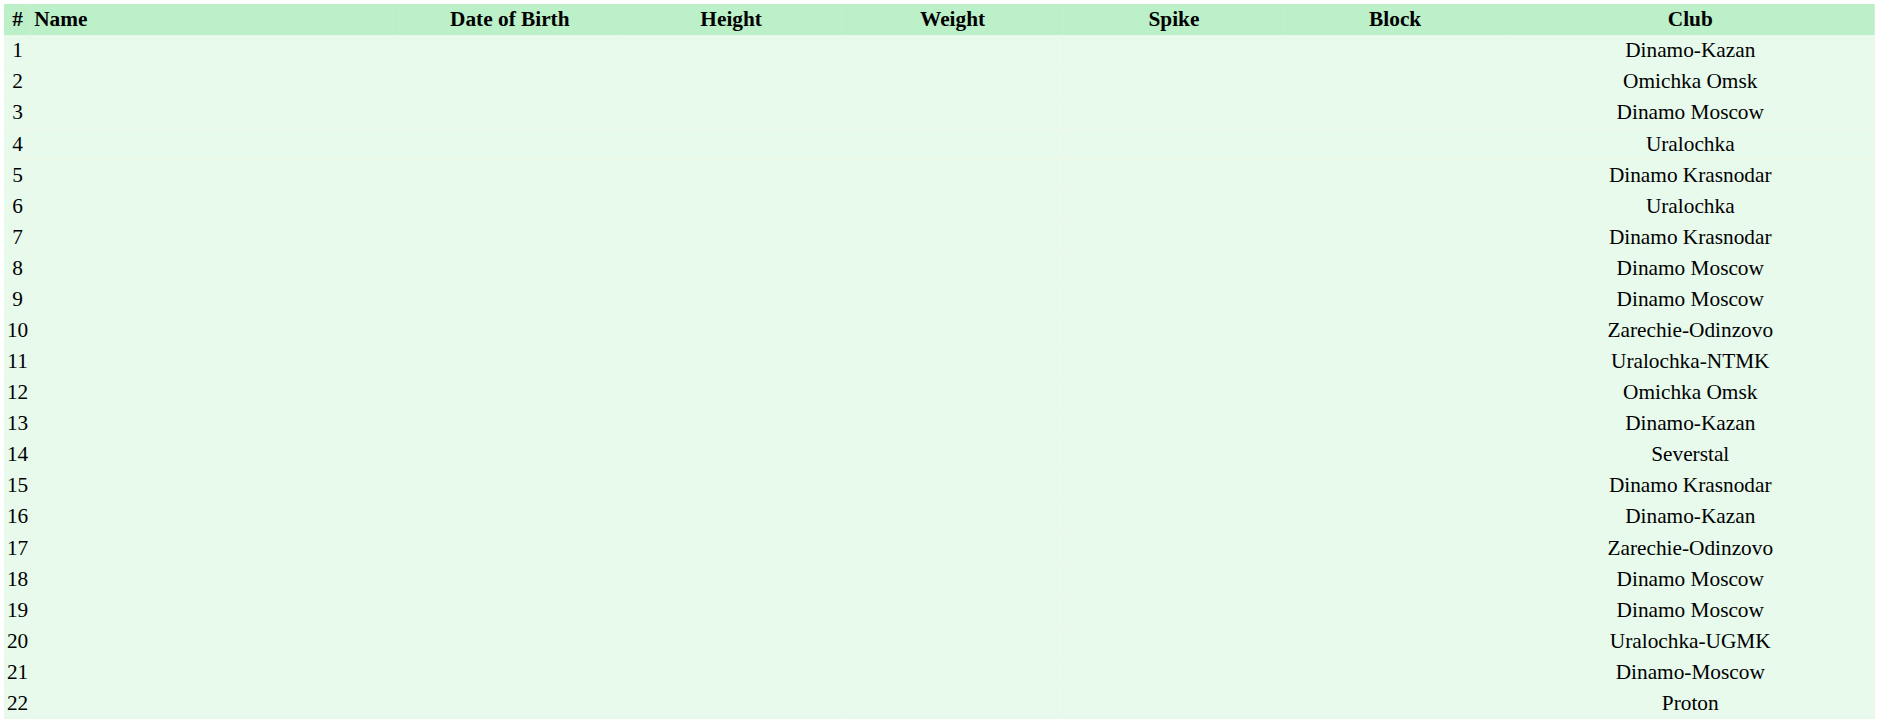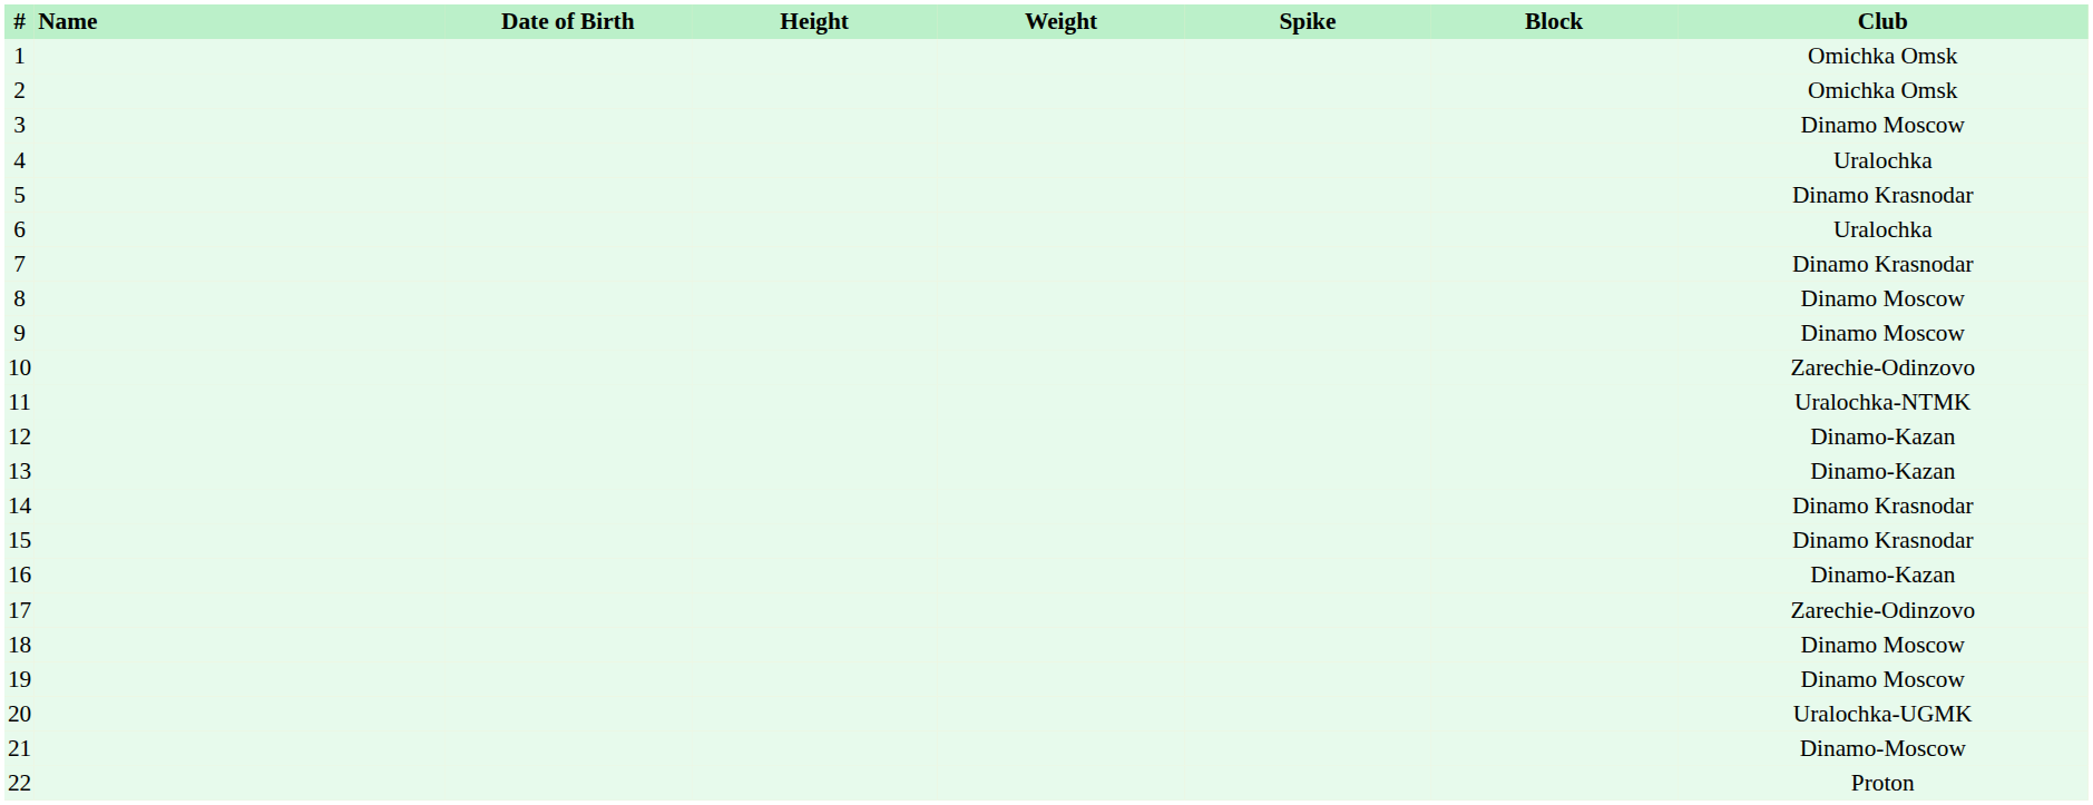 <table border=0 cellpadding=2 cellspacing=0  |- bgcolor=#FFECCE style="text-align:center; font-size:90%; width:100%">
 <tr bgcolor=#BBF0C9>
 <th>#</th>
 <th align=left width=20%>Name</th>
 <th width=12%>Date of Birth</th>
 <th width=12%>Height</th>
 <th width=12%>Weight</th>
 <th width=12%>Spike</th>
 <th width=12%>Block</th>
 <th width=20%>Club</th>
 </tr>
 <tr bgcolor=#E7FAEC>
 <td>1</td>
 <td align=left></td>
 <td align=right></td>
 <td></td>
 <td></td>
 <td></td>
 <td></td>
-<td>Dinamo-Kazan</td>
+<td>Omichka Omsk</td>
 </tr>
 <tr bgcolor=#E7FAEC>
 <td>2</td>
 <td align=left></td>
 <td align=right></td>
 <td></td>
 <td></td>
 <td></td>
 <td></td>
 <td>Omichka Omsk</td>
 </tr>
 <tr bgcolor=#E7FAEC>
 <td>3</td>
 <td align=left></td>
 <td align=right></td>
 <td></td>
 <td></td>
 <td></td>
 <td></td>
 <td>Dinamo Moscow</td>
 </tr>
 <tr bgcolor=#E7FAEC>
 <td>4</td>
 <td align=left></td>
 <td align=right></td>
 <td></td>
 <td></td>
 <td></td>
 <td></td>
 <td>Uralochka</td>
 </tr>
 <tr bgcolor=#E7FAEC>
 <td>5</td>
 <td align=left></td>
 <td align=right></td>
 <td></td>
 <td></td>
 <td></td>
 <td></td>
 <td>Dinamo Krasnodar</td>
 </tr>
 <tr bgcolor=#E7FAEC>
 <td>6</td>
 <td align=left></td>
 <td align=right></td>
 <td></td>
 <td></td>
 <td></td>
 <td></td>
 <td>Uralochka</td>
 </tr>
 <tr bgcolor=#E7FAEC>
 <td>7</td>
 <td align=left></td>
 <td align=right></td>
 <td></td>
 <td></td>
 <td></td>
 <td></td>
 <td>Dinamo Krasnodar</td>
 </tr>
 <tr bgcolor=#E7FAEC>
 <td>8</td>
 <td align=left></td>
 <td align=right></td>
 <td></td>
 <td></td>
 <td></td>
 <td></td>
 <td>Dinamo Moscow</td>
 </tr>
 <tr bgcolor=#E7FAEC>
 <td>9</td>
 <td align=left></td>
 <td align=right></td>
 <td></td>
 <td></td>
 <td></td>
 <td></td>
 <td>Dinamo Moscow</td>
 </tr>
 <tr bgcolor=#E7FAEC>
 <td>10</td>
 <td align=left></td>
 <td align=right></td>
 <td></td>
 <td></td>
 <td></td>
 <td></td>
 <td>Zarechie-Odinzovo</td>
 </tr>
 <tr bgcolor=#E7FAEC>
 <td>11</td>
 <td align=left></td>
 <td align=right></td>
 <td></td>
 <td></td>
 <td></td>
 <td></td>
 <td>Uralochka-NTMK</td>
 </tr>
 <tr bgcolor=#E7FAEC>
 <td>12</td>
 <td align=left></td>
 <td align=right></td>
 <td></td>
 <td></td>
 <td></td>
 <td></td>
-<td>Omichka Omsk</td>
+<td>Dinamo-Kazan</td>
 </tr>
 <tr bgcolor=#E7FAEC>
 <td>13</td>
 <td align=left></td>
 <td align=right></td>
 <td></td>
 <td></td>
 <td></td>
 <td></td>
 <td>Dinamo-Kazan</td>
 </tr>
 <tr bgcolor=#E7FAEC>
 <td>14</td>
 <td align=left></td>
 <td align=right></td>
 <td></td>
 <td></td>
 <td></td>
 <td></td>
-<td>Severstal</td>
+<td>Dinamo Krasnodar</td>
 </tr>
 <tr bgcolor=#E7FAEC>
 <td>15</td>
 <td align=left></td>
 <td align=right></td>
 <td></td>
 <td></td>
 <td></td>
 <td></td>
 <td>Dinamo Krasnodar</td>
 </tr>
 <tr bgcolor=#E7FAEC>
 <td>16</td>
 <td align=left></td>
 <td align=right></td>
 <td></td>
 <td></td>
 <td></td>
 <td></td>
 <td>Dinamo-Kazan</td>
 </tr>
 <tr bgcolor=#E7FAEC>
 <td>17</td>
 <td align=left></td>
 <td align=right></td>
 <td></td>
 <td></td>
 <td></td>
 <td></td>
 <td>Zarechie-Odinzovo</td>
 </tr>
 <tr bgcolor=#E7FAEC>
 <td>18</td>
 <td align=left></td>
 <td align=right></td>
 <td></td>
 <td></td>
 <td></td>
 <td></td>
 <td>Dinamo Moscow</td>
 </tr>
 <tr bgcolor=#E7FAEC>
 <td>19</td>
 <td align=left></td>
 <td align=right></td>
 <td></td>
 <td></td>
 <td></td>
 <td></td>
 <td>Dinamo Moscow</td>
 </tr>
 <tr bgcolor=#E7FAEC>
 <td>20</td>
 <td align=left></td>
 <td align=right></td>
 <td></td>
 <td></td>
 <td></td>
 <td></td>
 <td>Uralochka-UGMK</td>
 </tr>
 <tr bgcolor=#E7FAEC>
 <td>21</td>
 <td align=left></td>
 <td align=right></td>
 <td></td>
 <td></td>
 <td></td>
 <td></td>
 <td>Dinamo-Moscow</td>
 </tr>
 <tr bgcolor=#E7FAEC>
 <td>22</td>
 <td align=left></td>
 <td align=right></td>
 <td></td>
 <td></td>
 <td></td>
 <td></td>
 <td>Proton</td>
 </tr>
 </table>
